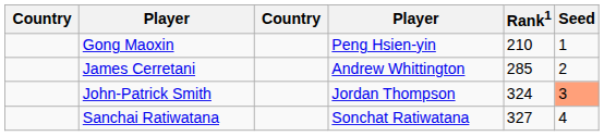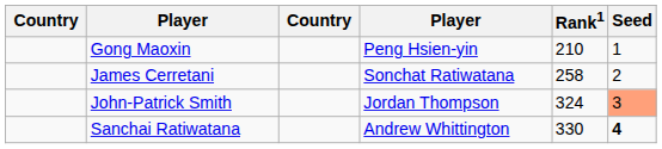 <table class="sortable wikitable">
 <tr>
 <th width="70">Country</th>
 <th width="175">Player</th>
 <th width="70">Country</th>
 <th width="175">Player</th>
 <th>Rank<sup>1</sup></th>
 <th>Seed</th>
 </tr>
 <tr>
 <td></td>
 <td><a href='#'>Gong Maoxin</a></td>
 <td></td>
 <td><a href='#'>Peng Hsien-yin</a></td>
 <td>210</td>
 <td>1</td>
 </tr>
 <tr>
 <td></td>
 <td><a href='#'>James Cerretani</a></td>
 <td></td>
-<td><a href='#'>Andrew Whittington</a></td>
-<td>285</td>
+<td><a href='#'>Sonchat Ratiwatana</a></td>
+<td>258</td>
 <td>2</td>
 </tr>
 <tr>
 <td></td>
 <td><a href='#'>John-Patrick Smith</a></td>
 <td></td>
 <td><a href='#'>Jordan Thompson</a></td>
 <td>324</td>
 <td style="background: lightsalmon;">3</td>
 </tr>
 <tr>
 <td></td>
 <td><a href='#'>Sanchai Ratiwatana</a></td>
 <td></td>
-<td><a href='#'>Sonchat Ratiwatana</a></td>
-<td>327</td>
-<td>4</td>
+<td><a href='#'>Andrew Whittington</a></td>
+<td>330</td>
+<td><strong>4</strong></td>
 </tr>
 </table>
